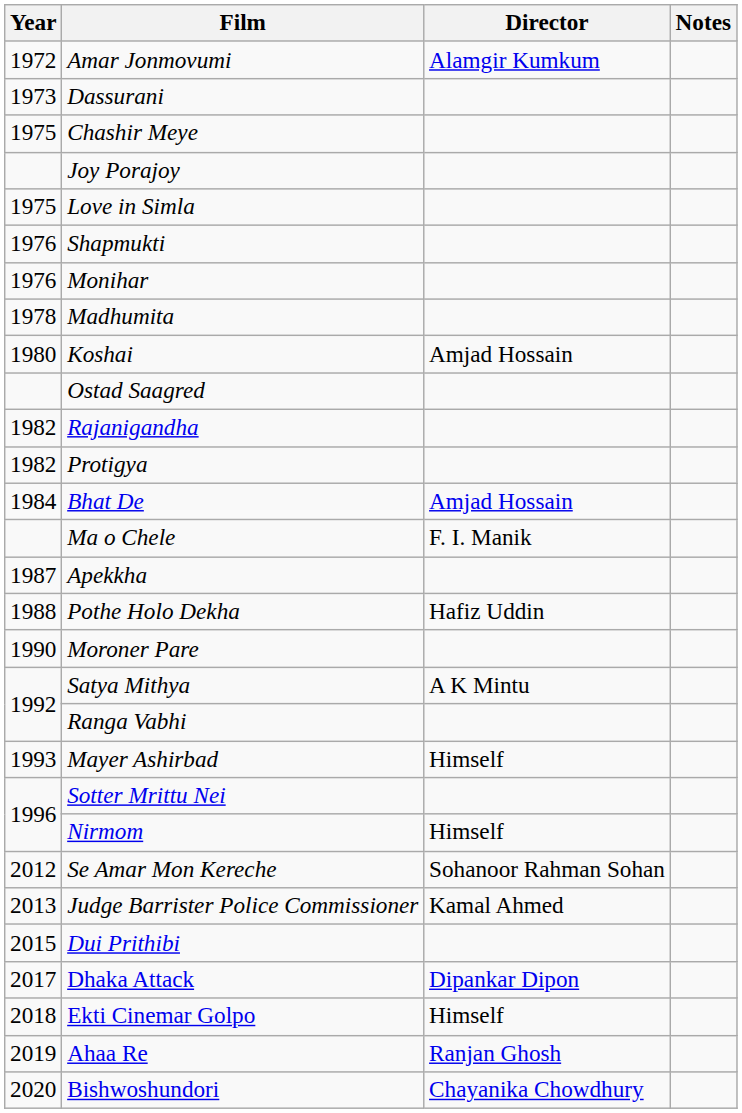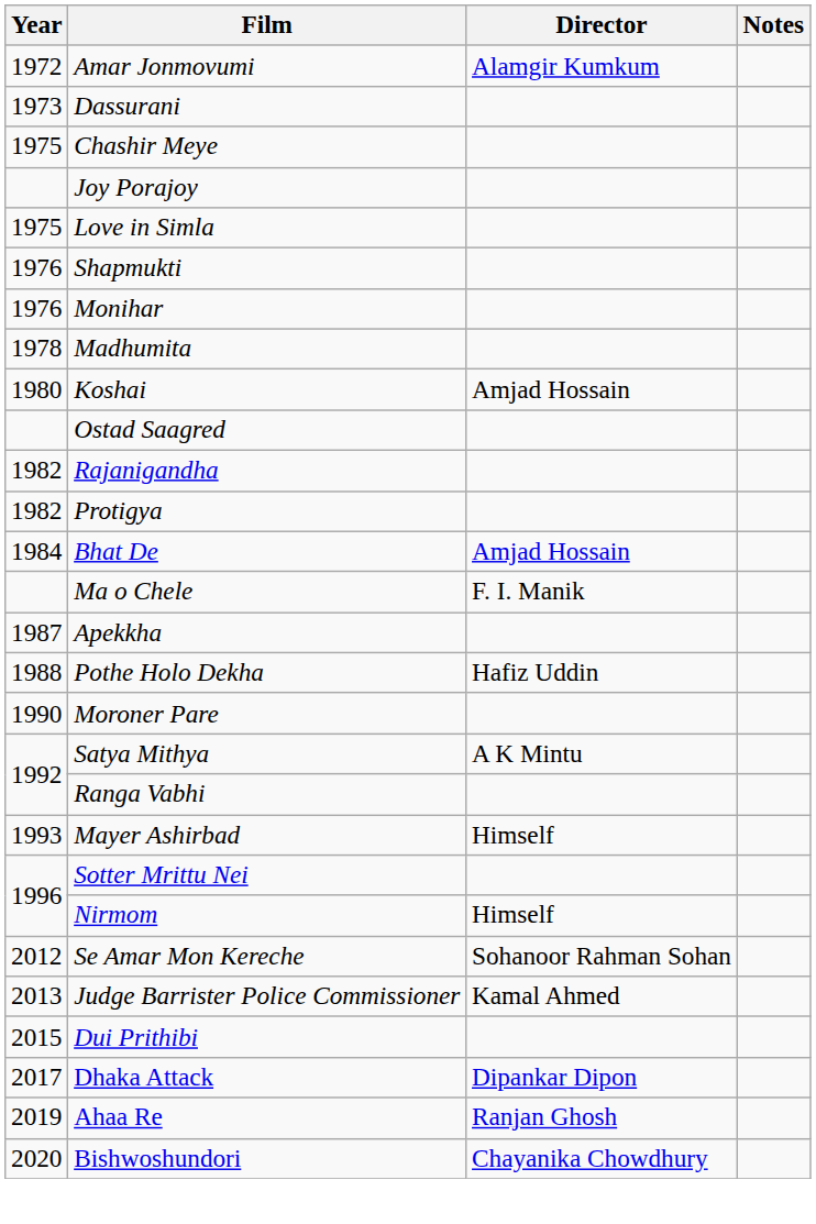 <table class="wikitable plainrowheaders sortable">
 <tr>
 <th scope="col">Year</th>
 <th scope="col">Film</th>
 <th scope="col">Director</th>
 <th scope="col">Notes</th>
 </tr>
 <tr>
 <td>1972</td>
 <td><em>Amar Jonmovumi</em></td>
 <td><a href='#'>Alamgir Kumkum</a></td>
 <td></td>
 </tr>
 <tr>
 <td>1973</td>
 <td><em>Dassurani</em></td>
 <td></td>
 <td></td>
 </tr>
 <tr>
 <td>1975</td>
 <td><em>Chashir Meye</em></td>
 <td></td>
 <td></td>
 </tr>
 <tr>
 <td></td>
 <td><em>Joy Porajoy</em></td>
 <td></td>
 <td></td>
 </tr>
 <tr>
 <td>1975</td>
 <td><em>Love in Simla</em></td>
 <td></td>
 <td></td>
 </tr>
 <tr>
 <td>1976</td>
 <td><em>Shapmukti</em></td>
 <td></td>
 <td></td>
 </tr>
 <tr>
 <td>1976</td>
 <td><em>Monihar</em></td>
 <td></td>
 <td></td>
 </tr>
 <tr>
 <td>1978</td>
 <td><em>Madhumita</em></td>
 <td></td>
 <td></td>
 </tr>
 <tr>
 <td>1980</td>
 <td><em>Koshai</em></td>
 <td>Amjad Hossain</td>
 <td></td>
 </tr>
 <tr>
 <td></td>
 <td><em>Ostad Saagred</em></td>
 <td></td>
 <td></td>
 </tr>
 <tr>
 <td>1982</td>
 <td><em><a href='#'>Rajanigandha</a></em></td>
 <td></td>
 <td></td>
 </tr>
 <tr>
 <td>1982</td>
 <td><em>Protigya</em></td>
 <td></td>
 </tr>
 <tr>
 <td>1984</td>
 <td><em><a href='#'>Bhat De</a></em></td>
 <td><a href='#'>Amjad Hossain</a></td>
 <td></td>
 </tr>
 <tr>
 <td></td>
 <td><em>Ma o Chele</em></td>
 <td>F. I. Manik</td>
 <td></td>
 </tr>
 <tr>
 <td>1987</td>
 <td><em>Apekkha</em></td>
 <td></td>
 <td></td>
 </tr>
 <tr>
 <td>1988</td>
 <td><em>Pothe Holo Dekha</em></td>
 <td>Hafiz Uddin</td>
 <td></td>
 </tr>
 <tr>
 <td>1990</td>
 <td><em>Moroner Pare</em></td>
 <td></td>
 <td></td>
 </tr>
 <tr>
 <td rowspan="2">1992</td>
 <td><em>Satya Mithya</em></td>
 <td>A K Mintu</td>
 </tr>
 <tr>
 <td><em>Ranga Vabhi</em></td>
 <td></td>
 <td></td>
 </tr>
 <tr>
 <td>1993</td>
 <td><em>Mayer Ashirbad</em></td>
 <td>Himself</td>
 <td></td>
 </tr>
 <tr>
 <td rowspan="2">1996</td>
 <td><em><a href='#'>Sotter Mrittu Nei</a></em></td>
 <td></td>
 <td></td>
 </tr>
 <tr>
 <td><em><a href='#'>Nirmom</a></em></td>
 <td>Himself</td>
 <td></td>
 </tr>
 <tr>
 <td>2012</td>
 <td><em>Se Amar Mon Kereche</em></td>
 <td>Sohanoor Rahman Sohan</td>
 <td></td>
 </tr>
 <tr>
 <td>2013</td>
 <td><em>Judge Barrister Police Commissioner</em></td>
 <td>Kamal Ahmed</td>
 <td></td>
 </tr>
 <tr>
 <td>2015</td>
 <td><em><a href='#'>Dui Prithibi</a></em></td>
 <td></td>
 <td></td>
 </tr>
 <tr>
 <td>2017</td>
 <td><a href='#'>Dhaka Attack</a></td>
 <td><a href='#'>Dipankar Dipon</a></td>
 <td></td>
 </tr>
 <tr>
-<td>2018</td>
-<td><a href='#'>Ekti Cinemar Golpo</a></td>
-<td>Himself</td>
-<td></td>
-</tr>
-<tr>
 <td>2019</td>
 <td><a href='#'>Ahaa Re</a></td>
 <td><a href='#'>Ranjan Ghosh</a></td>
 <td></td>
 </tr>
 <tr>
 <td>2020</td>
 <td><a href='#'>Bishwoshundori</a></td>
 <td><a href='#'>Chayanika Chowdhury</a></td>
 <td></td>
 </tr>
 </table>
